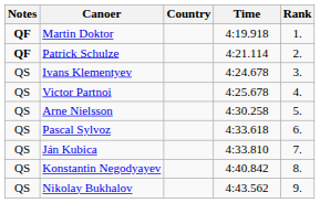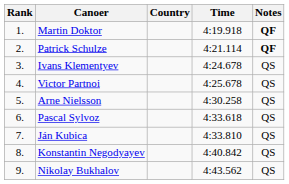 <table class="wikitable sortable" style="text-align:center">
 <tr>
-<th>Notes</th>
+<th>Rank</th>
 <th>Canoer</th>
 <th>Country</th>
 <th>Time</th>
-<th>Rank</th>
+<th>Notes</th>
 </tr>
 <tr>
-<td><strong>QF</strong></td>
+<td width=30>1.</td>
 <td align=left athlete><a href='#'>Martin Doktor</a></td>
 <td align=left athlete></td>
 <td width=80>4:19.918</td>
-<td width=30>1.</td>
+<td><strong>QF</strong></td>
 </tr>
 <tr>
-<td><strong>QF</strong></td>
+<td>2.</td>
 <td align=left athlete><a href='#'>Patrick Schulze</a></td>
 <td align=left athlete></td>
 <td>4:21.114</td>
-<td>2.</td>
+<td><strong>QF</strong></td>
 </tr>
 <tr>
-<td>QS</td>
+<td>3.</td>
 <td align=left athlete><a href='#'>Ivans Klementyev</a></td>
 <td align=left athlete></td>
 <td>4:24.678</td>
-<td>3.</td>
+<td>QS</td>
 </tr>
 <tr>
-<td>QS</td>
+<td>4.</td>
 <td align=left athlete><a href='#'>Victor Partnoi</a></td>
 <td align=left athlete></td>
 <td>4:25.678</td>
-<td>4.</td>
+<td>QS</td>
 </tr>
 <tr>
-<td>QS</td>
+<td>5.</td>
 <td align=left athlete><a href='#'>Arne Nielsson</a></td>
 <td align=left athlete></td>
 <td>4:30.258</td>
-<td>5.</td>
+<td>QS</td>
 </tr>
 <tr>
-<td>QS</td>
+<td>6.</td>
 <td align=left athlete><a href='#'>Pascal Sylvoz</a></td>
 <td align=left athlete></td>
 <td>4:33.618</td>
-<td>6.</td>
+<td>QS</td>
 </tr>
 <tr>
-<td>QS</td>
+<td>7.</td>
 <td align=left athlete><a href='#'>Ján Kubica</a></td>
 <td align=left athlete></td>
 <td>4:33.810</td>
-<td>7.</td>
+<td>QS</td>
 </tr>
 <tr>
-<td>QS</td>
+<td>8.</td>
 <td align=left athlete><a href='#'>Konstantin Negodyayev</a></td>
 <td align=left athlete></td>
 <td>4:40.842</td>
-<td>8.</td>
+<td>QS</td>
 </tr>
 <tr>
-<td>QS</td>
+<td>9.</td>
 <td align=left athlete><a href='#'>Nikolay Bukhalov</a></td>
 <td align=left athlete></td>
 <td>4:43.562</td>
-<td>9.</td>
+<td>QS</td>
 </tr>
 </table>
